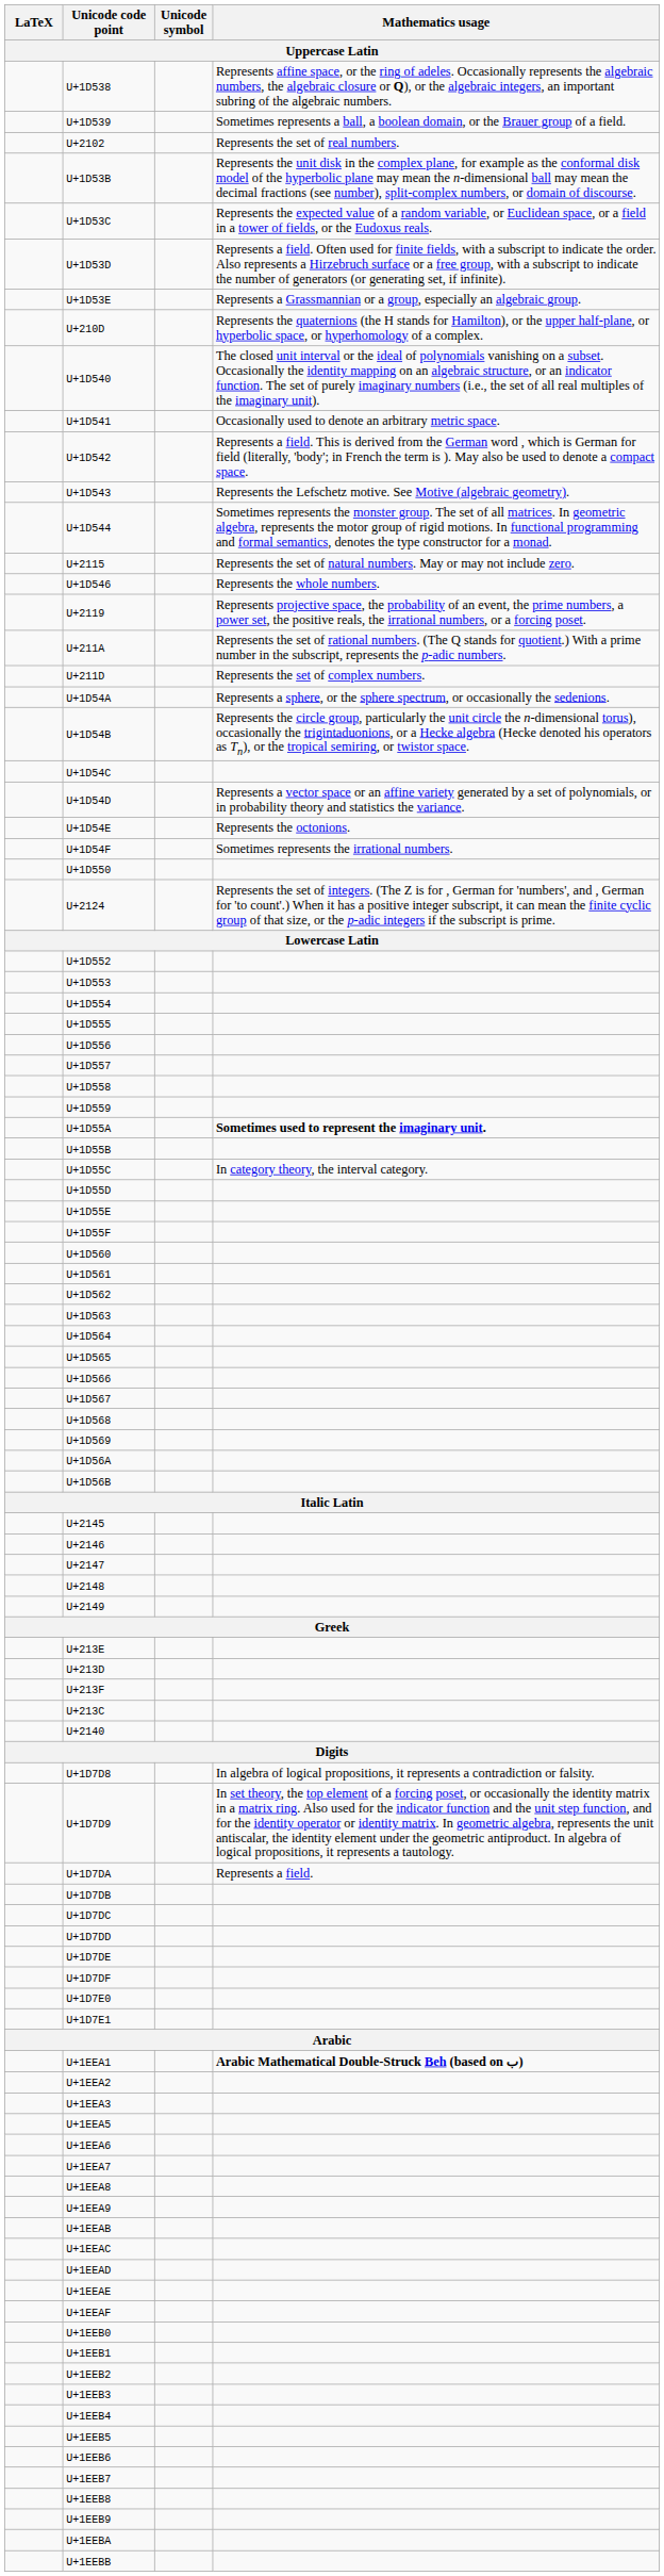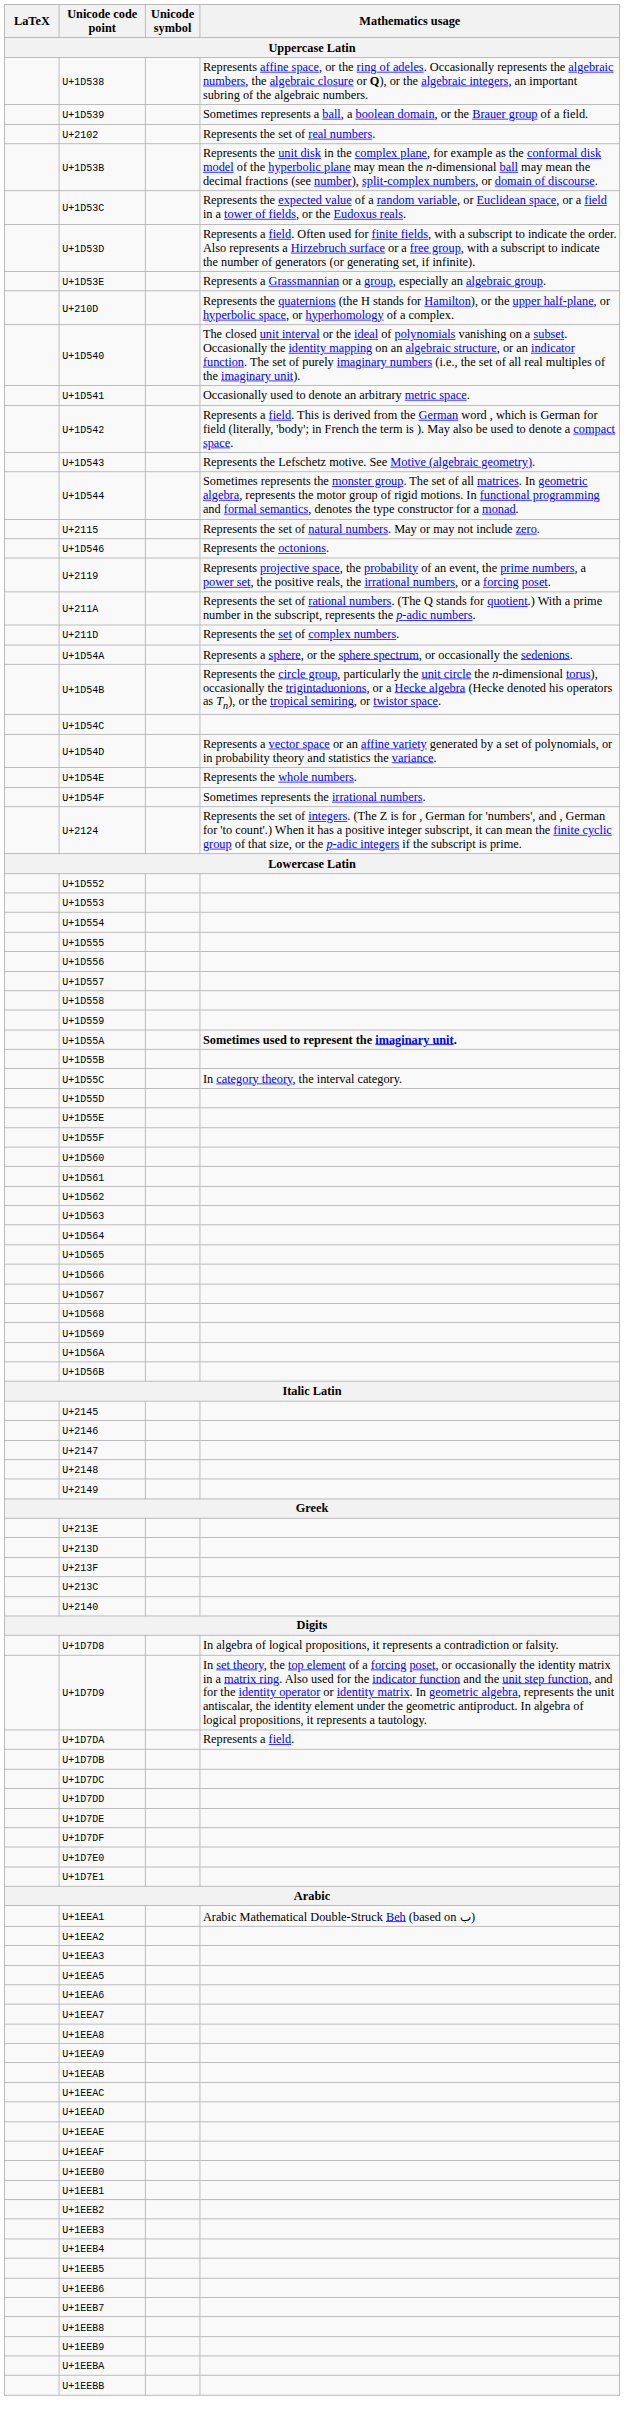 <table class=wikitable style="max-width:50em;">
 <tr>
 <th scope="col" style="width: 4em;">LaTeX</th>
 <th scope="col" style="width: 6.5em;">Unicode code point </th>
 <th scope="col" style="width: 4em;">Unicode symbol</th>
 <th>Mathematics usage</th>
 </tr>
 <tr>
 <th colspan="4">Uppercase Latin</th>
 </tr>
 <tr>
 <td></td>
 <td><code>U+1D538</code></td>
 <td style="font-size: 105%"></td>
 <td>Represents <a href='#'>affine space</a>, or the <a href='#'>ring of adeles</a>. Occasionally represents the <a href='#'>algebraic numbers</a>, the <a href='#'>algebraic closure</a> or <span><strong>Q</strong></span>), or the <a href='#'>algebraic integers</a>, an important subring of the algebraic numbers.</td>
 </tr>
 <tr>
 <td></td>
 <td><code>U+1D539</code></td>
 <td style="font-size: 105%"></td>
 <td>Sometimes represents a <a href='#'>ball</a>, a <a href='#'>boolean domain</a>, or the <a href='#'>Brauer group</a> of a field.</td>
 </tr>
 <tr>
 <td></td>
 <td><code>U+2102</code></td>
 <td style="font-size: 105%"></td>
 <td>Represents the set of <a href='#'>real numbers</a>.</td>
 </tr>
 <tr>
 <td></td>
 <td><code>U+1D53B</code></td>
 <td style="font-size: 105%"></td>
 <td>Represents the <a href='#'>unit disk</a> in the <a href='#'>complex plane</a>, for example as the <a href='#'>conformal disk model</a> of the <a href='#'>hyperbolic plane</a> may mean the <em>n</em>-dimensional <a href='#'>ball</a> may mean the decimal fractions (see <a href='#'>number</a>), <a href='#'>split-complex numbers</a>, or <a href='#'>domain of discourse</a>.</td>
 </tr>
 <tr>
 <td></td>
 <td><code>U+1D53C</code></td>
 <td style="font-size: 105%"></td>
 <td>Represents the <a href='#'>expected value</a> of a <a href='#'>random variable</a>, or <a href='#'>Euclidean space</a>, or a <a href='#'>field</a> in a <a href='#'>tower of fields</a>, or the <a href='#'>Eudoxus reals</a>.</td>
 </tr>
 <tr>
 <td></td>
 <td><code>U+1D53D</code></td>
 <td style="font-size: 105%"></td>
 <td>Represents a <a href='#'>field</a>.  Often used for <a href='#'>finite fields</a>, with a subscript to indicate the order.  Also represents a <a href='#'>Hirzebruch surface</a> or a <a href='#'>free group</a>, with a subscript to indicate the number of generators (or generating set, if infinite).</td>
 </tr>
 <tr>
 <td></td>
 <td><code>U+1D53E</code></td>
 <td style="font-size: 105%"></td>
 <td>Represents a <a href='#'>Grassmannian</a> or a <a href='#'>group</a>, especially an <a href='#'>algebraic group</a>.</td>
 </tr>
 <tr>
 <td></td>
 <td><code>U+210D</code></td>
 <td style="font-size: 105%"></td>
 <td>Represents the <a href='#'>quaternions</a> (the H stands for <a href='#'>Hamilton</a>), or the <a href='#'>upper half-plane</a>, or <a href='#'>hyperbolic space</a>, or <a href='#'>hyperhomology</a> of a complex.</td>
 </tr>
 <tr>
 <td></td>
 <td><code>U+1D540</code></td>
 <td style="font-size: 105%"></td>
 <td>The closed <a href='#'>unit interval</a> or the <a href='#'>ideal</a> of <a href='#'>polynomials</a> vanishing on a <a href='#'>subset</a>. Occasionally the <a href='#'>identity mapping</a> on an <a href='#'>algebraic structure</a>, or an <a href='#'>indicator function</a>. The set of purely <a href='#'>imaginary numbers</a> (i.e., the set of all real multiples of the <a href='#'>imaginary unit</a>).</td>
 </tr>
 <tr>
 <td></td>
 <td><code>U+1D541</code></td>
 <td style="font-size: 105%"></td>
 <td>Occasionally used to denote an arbitrary <a href='#'>metric space</a>.</td>
 </tr>
 <tr>
 <td></td>
 <td><code>U+1D542</code></td>
 <td style="font-size: 105%"></td>
 <td>Represents a <a href='#'>field</a>. This is derived from the <a href='#'>German</a> word , which is German for field (literally, 'body'; in French the term is ).  May also be used to denote a <a href='#'>compact space</a>.</td>
 </tr>
 <tr>
 <td></td>
 <td><code>U+1D543</code></td>
 <td style="font-size: 105%"></td>
 <td>Represents the Lefschetz motive. See <a href='#'>Motive (algebraic geometry)</a>.</td>
 </tr>
 <tr>
 <td></td>
 <td><code>U+1D544</code></td>
 <td style="font-size: 105%"></td>
 <td>Sometimes represents the <a href='#'>monster group</a>. The set of all  <a href='#'>matrices</a>. In <a href='#'>geometric algebra</a>, represents the motor group of rigid motions. In <a href='#'>functional programming</a> and <a href='#'>formal semantics</a>, denotes the type constructor for a <a href='#'>monad</a>.</td>
 </tr>
 <tr>
 <td></td>
 <td><code>U+2115</code></td>
 <td style="font-size: 105%"></td>
 <td>Represents the set of <a href='#'>natural numbers</a>. May or may not include <a href='#'>zero</a>.</td>
 </tr>
 <tr>
 <td></td>
 <td><code>U+1D546</code></td>
 <td style="font-size: 105%"></td>
-<td>Represents the <a href='#'>whole numbers</a>.</td>
+<td>Represents the <a href='#'>octonions</a>.</td>
 </tr>
 <tr>
 <td></td>
 <td><code>U+2119</code></td>
 <td style="font-size: 105%"></td>
 <td>Represents <a href='#'>projective space</a>, the <a href='#'>probability</a> of an event, the <a href='#'>prime numbers</a>, a <a href='#'>power set</a>, the positive reals, the <a href='#'>irrational numbers</a>, or a <a href='#'>forcing</a> <a href='#'>poset</a>.</td>
 </tr>
 <tr>
 <td></td>
 <td><code>U+211A</code></td>
 <td style="font-size: 105%"></td>
 <td>Represents the set of <a href='#'>rational numbers</a>. (The Q stands for <a href='#'>quotient</a>.) With a prime number in the subscript, represents the <a href='#'><em>p</em>-adic numbers</a>.</td>
 </tr>
 <tr>
 <td></td>
 <td><code>U+211D</code></td>
 <td style="font-size: 105%"></td>
 <td>Represents the <a href='#'>set</a> of <a href='#'>complex numbers</a>.</td>
 </tr>
 <tr>
 <td></td>
 <td><code>U+1D54A</code></td>
 <td style="font-size: 105%"></td>
 <td>Represents a <a href='#'>sphere</a>, or the <a href='#'>sphere spectrum</a>, or occasionally the <a href='#'>sedenions</a>.</td>
 </tr>
 <tr>
 <td></td>
 <td><code>U+1D54B</code></td>
 <td style="font-size: 105%"></td>
 <td>Represents  the <a href='#'>circle group</a>, particularly the <a href='#'>unit circle</a> the <em>n</em>-dimensional <a href='#'>torus</a>), occasionally the <a href='#'>trigintaduonions</a>, or a <a href='#'>Hecke algebra</a> (Hecke denoted his operators as <em>T</em><sub><em>n</em></sub>), or the <a href='#'>tropical semiring</a>, or <a href='#'>twistor space</a>.</td>
 </tr>
 <tr>
 <td></td>
 <td><code>U+1D54C</code></td>
 <td style="font-size: 105%"></td>
 <td></td>
 </tr>
 <tr>
 <td></td>
 <td><code>U+1D54D</code></td>
 <td style="font-size: 105%"></td>
 <td>Represents a <a href='#'>vector space</a> or an <a href='#'>affine variety</a> generated by a set of polynomials, or in probability theory and statistics the <a href='#'>variance</a>.</td>
 </tr>
 <tr>
 <td></td>
 <td><code>U+1D54E</code></td>
 <td style="font-size: 105%"></td>
-<td>Represents the <a href='#'>octonions</a>.</td>
+<td>Represents the <a href='#'>whole numbers</a>.</td>
 </tr>
 <tr>
 <td></td>
 <td><code>U+1D54F</code></td>
 <td style="font-size: 105%"></td>
 <td>Sometimes represents the <a href='#'>irrational numbers</a>.</td>
-</tr>
-<tr>
-<td></td>
-<td><code>U+1D550</code></td>
-<td style="font-size: 105%"></td>
-<td></td>
 </tr>
 <tr>
 <td></td>
 <td><code>U+2124</code></td>
 <td style="font-size: 105%"></td>
 <td>Represents the set of <a href='#'>integers</a>. (The Z is for , German for 'numbers', and , German for 'to count'.)  When it has a positive integer subscript, it can mean the <a href='#'>finite cyclic group</a> of that size, or the <a href='#'><em>p</em>-adic integers</a> if the subscript is prime.</td>
 </tr>
 <tr>
 <th colspan="4">Lowercase Latin</th>
 </tr>
 <tr>
 <td></td>
 <td><code>U+1D552</code></td>
 <td style="font-size: 105%"></td>
 <td></td>
 </tr>
 <tr>
 <td></td>
 <td><code>U+1D553</code></td>
 <td style="font-size: 105%"></td>
 <td></td>
 </tr>
 <tr>
 <td></td>
 <td><code>U+1D554</code></td>
 <td style="font-size: 105%"></td>
 <td></td>
 </tr>
 <tr>
 <td></td>
 <td><code>U+1D555</code></td>
 <td style="font-size: 105%"></td>
 <td></td>
 </tr>
 <tr>
 <td></td>
 <td><code>U+1D556</code></td>
 <td style="font-size: 105%"></td>
 <td></td>
 </tr>
 <tr>
 <td></td>
 <td><code>U+1D557</code></td>
 <td style="font-size: 105%"></td>
 <td></td>
 </tr>
 <tr>
 <td></td>
 <td><code>U+1D558</code></td>
 <td style="font-size: 105%"></td>
 <td></td>
 </tr>
 <tr>
 <td></td>
 <td><code>U+1D559</code></td>
 <td style="font-size: 105%"></td>
 <td></td>
 </tr>
 <tr>
 <td></td>
 <td><code>U+1D55A</code></td>
 <td style="font-size: 105%"></td>
 <td><strong>Sometimes used to represent the <a href='#'>imaginary unit</a>.</strong></td>
 </tr>
 <tr>
 <td></td>
 <td><code>U+1D55B</code></td>
 <td style="font-size: 105%"></td>
 <td></td>
 </tr>
 <tr>
 <td></td>
 <td><code>U+1D55C</code></td>
 <td style="font-size: 105%"></td>
 <td>In <a href='#'>category theory</a>, the interval category.</td>
 </tr>
 <tr>
 <td></td>
 <td><code>U+1D55D</code></td>
 <td style="font-size: 105%"></td>
 <td></td>
 </tr>
 <tr>
 <td></td>
 <td><code>U+1D55E</code></td>
 <td style="font-size: 105%"></td>
 <td></td>
 </tr>
 <tr>
 <td></td>
 <td><code>U+1D55F</code></td>
 <td style="font-size: 105%"></td>
 <td></td>
 </tr>
 <tr>
 <td></td>
 <td><code>U+1D560</code></td>
 <td style="font-size: 105%"></td>
 <td></td>
 </tr>
 <tr>
 <td></td>
 <td><code>U+1D561</code></td>
 <td style="font-size: 105%"></td>
 <td></td>
 </tr>
 <tr>
 <td></td>
 <td><code>U+1D562</code></td>
 <td style="font-size: 105%"></td>
 <td></td>
 </tr>
 <tr>
 <td></td>
 <td><code>U+1D563</code></td>
 <td style="font-size: 105%"></td>
 <td></td>
 </tr>
 <tr>
 <td></td>
 <td><code>U+1D564</code></td>
 <td style="font-size: 105%"></td>
 <td></td>
 </tr>
 <tr>
 <td></td>
 <td><code>U+1D565</code></td>
 <td style="font-size: 105%"></td>
 <td></td>
 </tr>
 <tr>
 <td></td>
 <td><code>U+1D566</code></td>
 <td style="font-size: 105%"></td>
 <td></td>
 </tr>
 <tr>
 <td></td>
 <td><code>U+1D567</code></td>
 <td style="font-size: 105%"></td>
 <td></td>
 </tr>
 <tr>
 <td></td>
 <td><code>U+1D568</code></td>
 <td style="font-size: 105%"></td>
 <td></td>
 </tr>
 <tr>
 <td></td>
 <td><code>U+1D569</code></td>
 <td style="font-size: 105%"></td>
 <td></td>
 </tr>
 <tr>
 <td></td>
 <td><code>U+1D56A</code></td>
 <td style="font-size: 105%"></td>
 <td></td>
 </tr>
 <tr>
 <td></td>
 <td><code>U+1D56B</code></td>
 <td style="font-size: 105%"></td>
 <td></td>
 </tr>
 <tr>
 <th colspan="4">Italic Latin</th>
 </tr>
 <tr>
 <td></td>
 <td><code>U+2145</code></td>
 <td style="font-size: 105%"></td>
 <td></td>
 </tr>
 <tr>
 <td></td>
 <td><code>U+2146</code></td>
 <td style="font-size: 105%"></td>
 <td></td>
 </tr>
 <tr>
 <td></td>
 <td><code>U+2147</code></td>
 <td style="font-size: 105%"></td>
 <td></td>
 </tr>
 <tr>
 <td></td>
 <td><code>U+2148</code></td>
 <td style="font-size: 105%"></td>
 <td></td>
 </tr>
 <tr>
 <td></td>
 <td><code>U+2149</code></td>
 <td style="font-size: 105%"></td>
 <td></td>
 </tr>
 <tr>
 <th colspan="4">Greek</th>
 </tr>
 <tr>
 <td></td>
 <td><code>U+213E</code></td>
 <td style="font-size: 105%"></td>
 <td></td>
 </tr>
 <tr>
 <td></td>
 <td><code>U+213D</code></td>
 <td style="font-size: 105%"></td>
 <td></td>
 </tr>
 <tr>
 <td></td>
 <td><code>U+213F</code></td>
 <td style="font-size: 105%"></td>
 <td></td>
 </tr>
 <tr>
 <td></td>
 <td><code>U+213C</code></td>
 <td style="font-size: 105%"></td>
 <td></td>
 </tr>
 <tr>
 <td></td>
 <td><code>U+2140</code></td>
 <td style="font-size: 105%"></td>
 <td></td>
 </tr>
 <tr>
 <th colspan="4">Digits</th>
 </tr>
 <tr>
 <td></td>
 <td><code>U+1D7D8</code></td>
 <td style="font-size: 105%"></td>
 <td>In algebra of logical propositions, it represents a contradiction or falsity.</td>
 </tr>
 <tr>
 <td></td>
 <td><code>U+1D7D9</code></td>
 <td style="font-size: 105%"></td>
 <td>In <a href='#'>set theory</a>, the <a href='#'>top element</a> of a <a href='#'>forcing</a> <a href='#'>poset</a>, or occasionally the identity matrix in a <a href='#'>matrix ring</a>. Also used for the <a href='#'>indicator function</a> and the <a href='#'>unit step function</a>, and for the <a href='#'>identity operator</a> or <a href='#'>identity matrix</a>. In <a href='#'>geometric algebra</a>, represents the unit antiscalar, the identity element under the geometric antiproduct. In algebra of logical propositions, it represents a tautology.</td>
 </tr>
 <tr>
 <td></td>
 <td><code>U+1D7DA</code></td>
 <td style="font-size: 105%"></td>
 <td>Represents a <a href='#'>field</a>.</td>
 </tr>
 <tr>
 <td></td>
 <td><code>U+1D7DB</code></td>
 <td style="font-size: 105%"></td>
 <td></td>
 </tr>
 <tr>
 <td></td>
 <td><code>U+1D7DC</code></td>
 <td style="font-size: 105%"></td>
 <td></td>
 </tr>
 <tr>
 <td></td>
 <td><code>U+1D7DD</code></td>
 <td style="font-size: 105%"></td>
 <td></td>
 </tr>
 <tr>
 <td></td>
 <td><code>U+1D7DE</code></td>
 <td style="font-size: 105%"></td>
 <td></td>
 </tr>
 <tr>
 <td></td>
 <td><code>U+1D7DF</code></td>
 <td style="font-size: 105%"></td>
 <td></td>
 </tr>
 <tr>
 <td></td>
 <td><code>U+1D7E0</code></td>
 <td style="font-size: 105%"></td>
 <td></td>
 </tr>
 <tr>
 <td></td>
 <td><code>U+1D7E1</code></td>
 <td style="font-size: 105%"></td>
 <td></td>
 </tr>
 <tr>
 <th colspan="4">Arabic</th>
 </tr>
 <tr>
 <td></td>
 <td><code>U+1EEA1</code></td>
 <td style="font-size: 105%"></td>
-<td><strong>Arabic Mathematical Double-Struck <a href='#'>Beh</a> (based on ب)</strong></td>
+<td>Arabic Mathematical Double-Struck <a href='#'>Beh</a> (based on ب)</td>
 </tr>
 <tr>
 <td></td>
 <td><code>U+1EEA2</code></td>
 <td style="font-size: 105%"></td>
 <td></td>
 </tr>
 <tr>
 <td></td>
 <td><code>U+1EEA3</code></td>
 <td style="font-size: 105%"></td>
 <td></td>
 </tr>
 <tr>
 <td></td>
 <td><code>U+1EEA5</code></td>
 <td style="font-size: 105%"></td>
 <td></td>
 </tr>
 <tr>
 <td></td>
 <td><code>U+1EEA6</code></td>
 <td style="font-size: 105%"></td>
 <td></td>
 </tr>
 <tr>
 <td></td>
 <td><code>U+1EEA7</code></td>
 <td style="font-size: 105%"></td>
 <td></td>
 </tr>
 <tr>
 <td></td>
 <td><code>U+1EEA8</code></td>
 <td style="font-size: 105%"></td>
 <td></td>
 </tr>
 <tr>
 <td></td>
 <td><code>U+1EEA9</code></td>
 <td style="font-size: 105%"></td>
 <td></td>
 </tr>
 <tr>
 <td></td>
 <td><code>U+1EEAB</code></td>
 <td style="font-size: 105%"></td>
 <td></td>
 </tr>
 <tr>
 <td></td>
 <td><code>U+1EEAC</code></td>
 <td style="font-size: 105%"></td>
 <td></td>
 </tr>
 <tr>
 <td></td>
 <td><code>U+1EEAD</code></td>
 <td style="font-size: 105%"></td>
 <td></td>
 </tr>
 <tr>
 <td></td>
 <td><code>U+1EEAE</code></td>
 <td style="font-size: 105%"></td>
 <td></td>
 </tr>
 <tr>
 <td></td>
 <td><code>U+1EEAF</code></td>
 <td style="font-size: 105%"></td>
 <td></td>
 </tr>
 <tr>
 <td></td>
 <td><code>U+1EEB0</code></td>
 <td style="font-size: 105%"></td>
 <td></td>
 </tr>
 <tr>
 <td></td>
 <td><code>U+1EEB1</code></td>
 <td style="font-size: 105%"></td>
 <td></td>
 </tr>
 <tr>
 <td></td>
 <td><code>U+1EEB2</code></td>
 <td style="font-size: 105%"></td>
 <td></td>
 </tr>
 <tr>
 <td></td>
 <td><code>U+1EEB3</code></td>
 <td style="font-size: 105%"></td>
 <td></td>
 </tr>
 <tr>
 <td></td>
 <td><code>U+1EEB4</code></td>
 <td style="font-size: 105%"></td>
 <td></td>
 </tr>
 <tr>
 <td></td>
 <td><code>U+1EEB5</code></td>
 <td style="font-size: 105%"></td>
 <td></td>
 </tr>
 <tr>
 <td></td>
 <td><code>U+1EEB6</code></td>
 <td style="font-size: 105%"></td>
 <td></td>
 </tr>
 <tr>
 <td></td>
 <td><code>U+1EEB7</code></td>
 <td style="font-size: 105%"></td>
 <td></td>
 </tr>
 <tr>
 <td></td>
 <td><code>U+1EEB8</code></td>
 <td style="font-size: 105%"></td>
 <td></td>
 </tr>
 <tr>
 <td></td>
 <td><code>U+1EEB9</code></td>
 <td style="font-size: 105%"></td>
 <td></td>
 </tr>
 <tr>
 <td></td>
 <td><code>U+1EEBA</code></td>
 <td style="font-size: 105%"></td>
 <td></td>
 </tr>
 <tr>
 <td></td>
 <td><code>U+1EEBB</code></td>
 <td style="font-size: 105%"></td>
 <td></td>
 </tr>
 </table>
